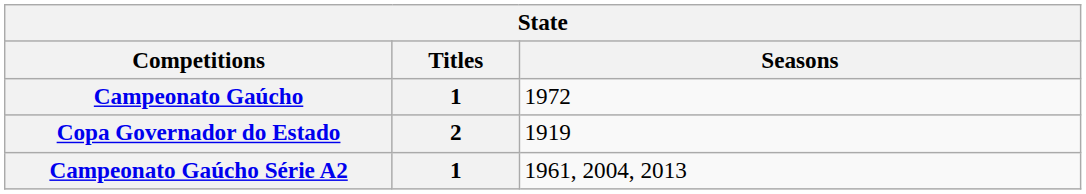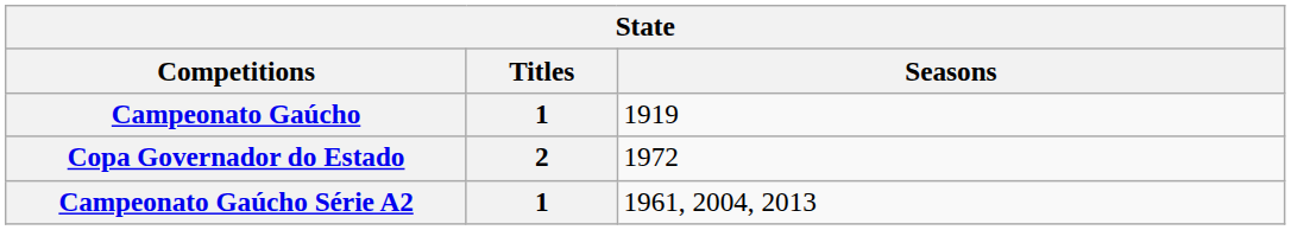 <table class="wikitable">
 <tr>
 <th colspan="3">State</th>
 </tr>
 <tr>
 <th style="width:260px">Competitions</th>
 <th style="width:80px">Titles</th>
 <th style="width:380px">Seasons</th>
 </tr>
 <tr>
 <th style="text-align:center"><a href='#'>Campeonato Gaúcho</a></th>
 <th style="text-align:center"><strong>1</strong></th>
-<td align="left">1972</td>
+<td align="left">1919</td>
 </tr>
 <tr>
 <th style="text-align:center"><a href='#'>Copa Governador do Estado</a></th>
 <th style="text-align:center"><strong>2</strong></th>
-<td align="left">1919</td>
+<td align="left">1972</td>
 </tr>
 <tr>
 <th style="text-align:center"><a href='#'>Campeonato Gaúcho Série A2</a></th>
 <th style="text-align:center"><strong>1</strong></th>
 <td align="left">1961, 2004, 2013</td>
 </tr>
 </table>
